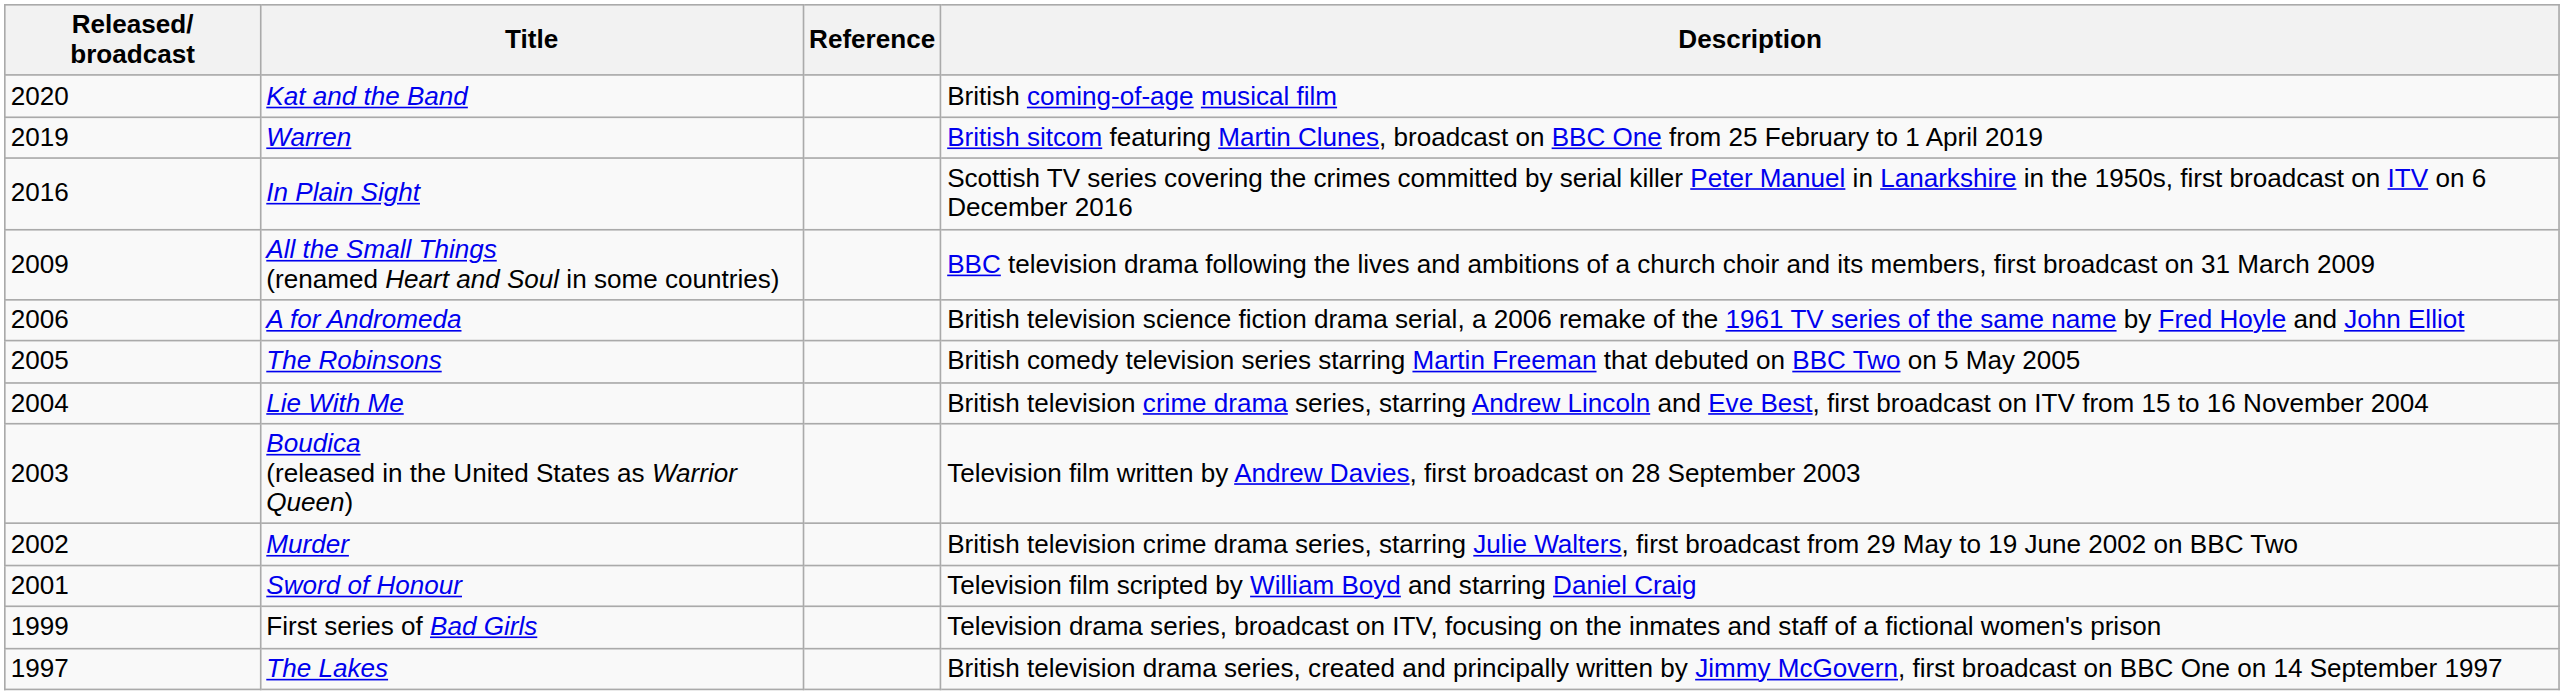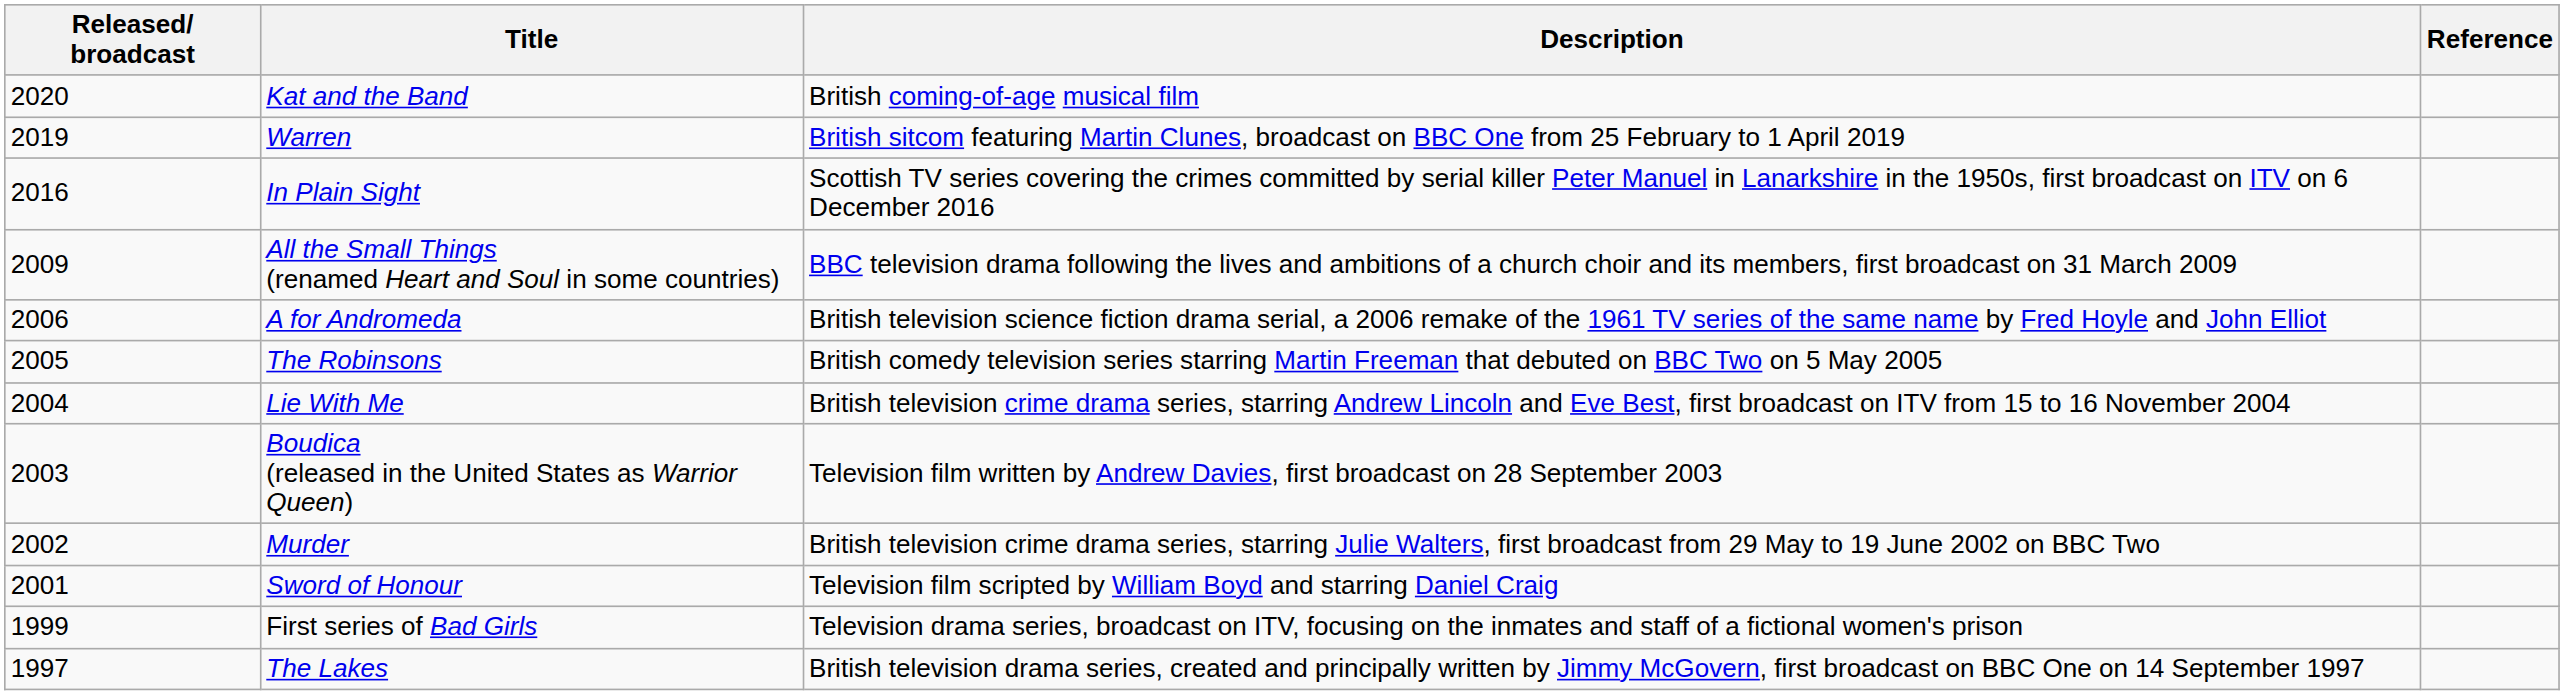 <table class="wikitable sortable">
 <tr>
 <th>Released/ broadcast</th>
 <th>Title</th>
+<th>Description</th>
 <th>Reference</th>
-<th>Description</th>
 </tr>
 <tr>
 <td>2020</td>
 <td><em><a href='#'>Kat and the Band</a></em></td>
+<td>British <a href='#'>coming-of-age</a> <a href='#'>musical film</a></td>
 <td></td>
-<td>British <a href='#'>coming-of-age</a> <a href='#'>musical film</a></td>
 </tr>
 <tr>
 <td>2019</td>
 <td><em><a href='#'>Warren</a></em></td>
+<td><a href='#'>British sitcom</a> featuring <a href='#'>Martin Clunes</a>, broadcast on <a href='#'>BBC One</a> from 25 February to 1 April 2019</td>
 <td></td>
-<td><a href='#'>British sitcom</a> featuring <a href='#'>Martin Clunes</a>, broadcast on <a href='#'>BBC One</a> from 25 February to 1 April 2019</td>
 </tr>
 <tr>
 <td>2016</td>
 <td><em><a href='#'>In Plain Sight</a></em></td>
+<td>Scottish TV series covering the crimes committed by serial killer <a href='#'>Peter Manuel</a> in <a href='#'>Lanarkshire</a> in the 1950s, first broadcast on  <a href='#'>ITV</a> on 6 December 2016</td>
 <td></td>
-<td>Scottish TV series covering the crimes committed by serial killer <a href='#'>Peter Manuel</a> in <a href='#'>Lanarkshire</a> in the 1950s, first broadcast on  <a href='#'>ITV</a> on 6 December 2016</td>
 </tr>
 <tr>
 <td>2009</td>
 <td><em><a href='#'>All the Small Things</a></em><br>(renamed <em>Heart and Soul</em> in some countries)</td>
+<td><a href='#'>BBC</a> television drama following the lives and ambitions of a church choir and its members, first broadcast on 31 March 2009</td>
 <td></td>
-<td><a href='#'>BBC</a> television drama following the lives and ambitions of a church choir and its members, first broadcast on 31 March 2009</td>
 </tr>
 <tr>
 <td>2006</td>
 <td><em><a href='#'>A for Andromeda</a></em></td>
+<td>British television science fiction drama serial, a 2006 remake of the <a href='#'>1961 TV series of the same name</a> by <a href='#'>Fred Hoyle</a> and <a href='#'>John Elliot</a></td>
 <td></td>
-<td>British television science fiction drama serial, a 2006 remake of the <a href='#'>1961 TV series of the same name</a> by <a href='#'>Fred Hoyle</a> and <a href='#'>John Elliot</a></td>
 </tr>
 <tr>
 <td>2005</td>
 <td><em><a href='#'>The Robinsons</a></em></td>
+<td>British comedy television series starring <a href='#'>Martin Freeman</a> that debuted on <a href='#'>BBC Two</a> on 5 May 2005</td>
 <td></td>
-<td>British comedy television series starring <a href='#'>Martin Freeman</a> that debuted on <a href='#'>BBC Two</a> on 5 May 2005</td>
 </tr>
 <tr>
 <td>2004</td>
 <td><em><a href='#'>Lie With Me</a></em></td>
+<td>British television <a href='#'>crime drama</a> series, starring <a href='#'>Andrew Lincoln</a> and <a href='#'>Eve Best</a>, first broadcast on ITV from 15 to 16 November 2004</td>
 <td></td>
-<td>British television <a href='#'>crime drama</a> series, starring <a href='#'>Andrew Lincoln</a> and <a href='#'>Eve Best</a>, first broadcast on ITV from 15 to 16 November 2004</td>
 </tr>
 <tr>
 <td>2003</td>
 <td><em><a href='#'>Boudica</a></em><br> (released in the United States as <em>Warrior Queen</em>)</td>
+<td>Television film written by <a href='#'>Andrew Davies</a>, first broadcast on 28 September 2003</td>
 <td></td>
-<td>Television film written by <a href='#'>Andrew Davies</a>, first broadcast on 28 September 2003</td>
 </tr>
 <tr>
 <td>2002</td>
 <td><em><a href='#'>Murder</a></em></td>
+<td>British television crime drama series, starring <a href='#'>Julie Walters</a>, first broadcast from 29 May to 19 June 2002 on BBC Two</td>
 <td></td>
-<td>British television crime drama series, starring <a href='#'>Julie Walters</a>, first broadcast from 29 May to 19 June 2002 on BBC Two</td>
 </tr>
 <tr>
 <td>2001</td>
 <td><em><a href='#'>Sword of Honour</a></em></td>
+<td>Television film scripted by <a href='#'>William Boyd</a> and starring <a href='#'>Daniel Craig</a></td>
 <td></td>
-<td>Television film scripted by <a href='#'>William Boyd</a> and starring <a href='#'>Daniel Craig</a></td>
 </tr>
 <tr>
 <td>1999</td>
 <td>First series of <em><a href='#'>Bad Girls</a></em></td>
+<td>Television drama series, broadcast on ITV, focusing on the inmates and staff of a fictional women's prison</td>
 <td></td>
-<td>Television drama series, broadcast on ITV, focusing on the inmates and staff of a fictional women's prison</td>
 </tr>
 <tr>
 <td>1997</td>
 <td><em><a href='#'>The Lakes</a></em></td>
+<td>British television drama series, created and principally written by <a href='#'>Jimmy McGovern</a>, first broadcast on BBC One on 14 September 1997</td>
 <td></td>
-<td>British television drama series, created and principally written by <a href='#'>Jimmy McGovern</a>, first broadcast on BBC One on 14 September 1997</td>
 </tr>
 </table>
